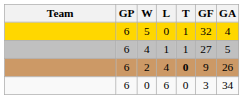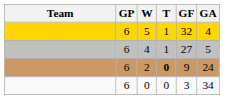 <table class=wikitable style=text-align:center>
 <tr>
 <th width="150">Team</th>
 <th width="20">GP</th>
 <th width="20">W</th>
-<th width="20">L</th>
 <th width="20">T</th>
 <th width="20">GF</th>
 <th width="20">GA</th>
 </tr>
 <tr bgcolor=gold>
 <td align=left></td>
 <td>6</td>
 <td>5</td>
-<td>0</td>
 <td>1</td>
 <td>32</td>
 <td>4</td>
 </tr>
 <tr bgcolor=silver>
 <td align=left></td>
 <td>6</td>
 <td>4</td>
 <td>1</td>
-<td>1</td>
 <td>27</td>
 <td>5</td>
 </tr>
 <tr bgcolor=#c96>
 <td align=left></td>
 <td>6</td>
 <td>2</td>
-<td>4</td>
 <td><strong>0</strong></td>
 <td>9</td>
-<td>26</td>
+<td>24</td>
 </tr>
 <tr>
 <td align=left></td>
 <td>6</td>
 <td>0</td>
-<td>6</td>
 <td>0</td>
 <td>3</td>
 <td>34</td>
 </tr>
 </table>
